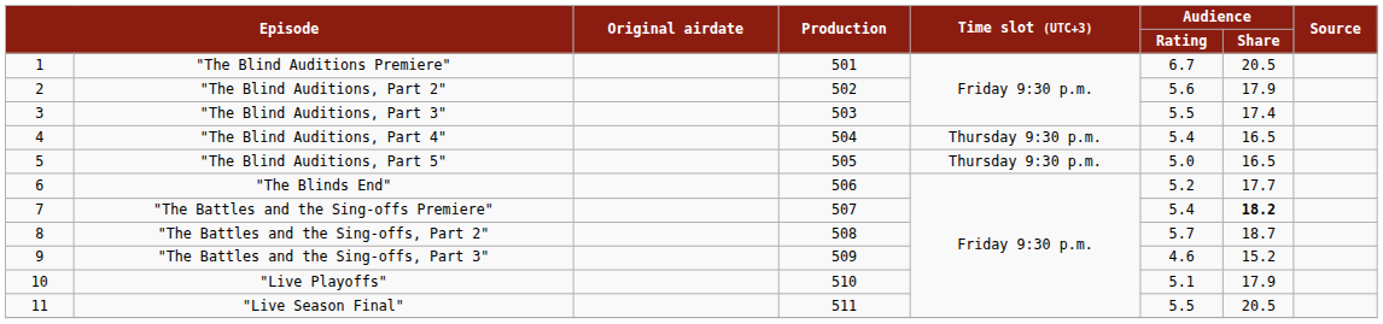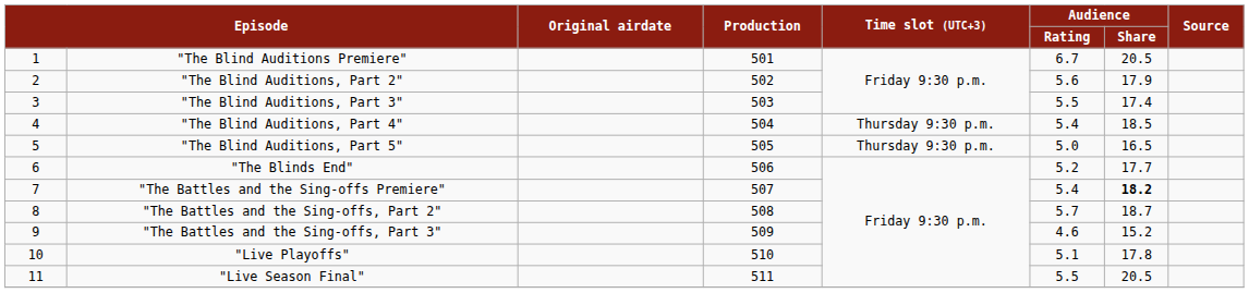 <table class="wikitable" style="text-align:center; line-height:16px; width:100%;">
 <tr>
 <th style="background:#8b1c10; color:white;" rowspan="2" colspan="2">Episode</th>
 <th style="background:#8b1c10; color:white;" rowspan="2">Original airdate</th>
 <th style="background:#8b1c10; color:white;" rowspan="2">Production</th>
 <th style="background:#8b1c10; color:white;" rowspan="2">Time slot <small>(UTC+3)</small></th>
 <th style="background:#8b1c10; color:white;" colspan="2">Audience</th>
 <th style="background:#8b1c10; color:white;" rowspan="2">Source</th>
 </tr>
 <tr>
 <th style="background:#8b1c10; color:white;">Rating</th>
 <th style="background:#8b1c10; color:white;">Share</th>
 </tr>
 <tr>
 <td style="width:05%;">1</td>
 <td>"The Blind Auditions Premiere"</td>
 <td></td>
 <td>501</td>
 <td rowspan=3>Friday 9:30 p.m.</td>
 <td>6.7</td>
 <td>20.5</td>
 <td></td>
 </tr>
 <tr>
 <td style="width:05%;">2</td>
 <td>"The Blind Auditions, Part 2"</td>
 <td></td>
 <td>502</td>
 <td>5.6</td>
 <td>17.9</td>
 <td></td>
 </tr>
 <tr>
 <td style="width:05%;">3</td>
 <td>"The Blind Auditions, Part 3"</td>
 <td></td>
 <td>503</td>
 <td>5.5</td>
 <td>17.4</td>
 <td></td>
 </tr>
 <tr>
 <td style="width:05%;">4</td>
 <td>"The Blind Auditions, Part 4"</td>
 <td></td>
 <td>504</td>
 <td>Thursday 9:30 p.m.</td>
 <td>5.4</td>
-<td>16.5</td>
+<td>18.5</td>
 <td></td>
 </tr>
 <tr>
 <td style="width:05%;">5</td>
 <td>"The Blind Auditions, Part 5"</td>
 <td></td>
 <td>505</td>
 <td>Thursday 9:30 p.m.</td>
 <td>5.0</td>
 <td>16.5</td>
 <td></td>
 </tr>
 <tr>
 <td style="width:05%;">6</td>
 <td>"The Blinds End"</td>
 <td></td>
 <td>506</td>
 <td rowspan=6>Friday 9:30 p.m.</td>
 <td>5.2</td>
 <td>17.7</td>
 <td></td>
 </tr>
 <tr>
 <td style="width:05%;">7</td>
 <td>"The Battles and the Sing-offs Premiere"</td>
 <td></td>
 <td>507</td>
 <td>5.4</td>
 <td><strong>18.2</strong></td>
 <td></td>
 </tr>
 <tr>
 <td style="width:05%;">8</td>
 <td>"The Battles and the Sing-offs, Part 2"</td>
 <td></td>
 <td>508</td>
 <td>5.7</td>
 <td>18.7</td>
 <td></td>
 </tr>
 <tr>
 <td style="width:05%;">9</td>
 <td>"The Battles and the Sing-offs, Part 3"</td>
 <td></td>
 <td>509</td>
 <td>4.6</td>
 <td>15.2</td>
 <td></td>
 </tr>
 <tr>
 <td style="width:05%;">10</td>
 <td>"Live Playoffs"</td>
 <td></td>
 <td>510</td>
 <td>5.1</td>
-<td>17.9</td>
+<td>17.8</td>
 <td></td>
 </tr>
 <tr>
 <td style="width:05%;">11</td>
 <td>"Live Season Final"</td>
 <td></td>
 <td>511</td>
 <td>5.5</td>
 <td>20.5</td>
 <td></td>
 </tr>
 <tr>
 </tr>
 </table>
